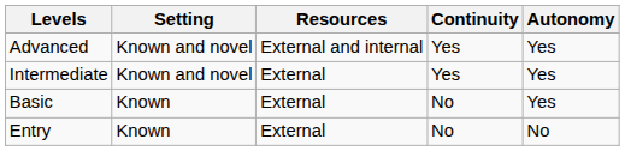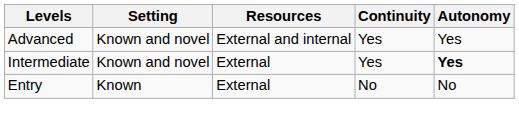 <table class="wikitable">
 <tr>
 <th>Levels</th>
 <th>Setting</th>
 <th>Resources</th>
 <th>Continuity</th>
 <th>Autonomy</th>
 </tr>
 <tr>
 <td>Advanced</td>
 <td>Known and novel</td>
 <td>External and internal</td>
 <td>Yes</td>
 <td>Yes</td>
 </tr>
 <tr>
 <td>Intermediate</td>
 <td>Known and novel</td>
 <td>External</td>
 <td>Yes</td>
-<td>Yes</td>
-</tr>
-<tr>
-<td>Basic</td>
-<td>Known</td>
-<td>External</td>
-<td>No</td>
-<td>Yes</td>
+<td><strong>Yes</strong></td>
 </tr>
 <tr>
 <td>Entry</td>
 <td>Known</td>
 <td>External</td>
 <td>No</td>
 <td>No</td>
 </tr>
 </table>
